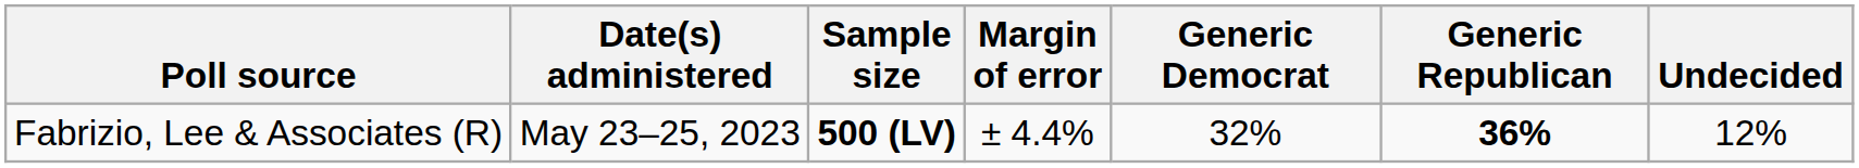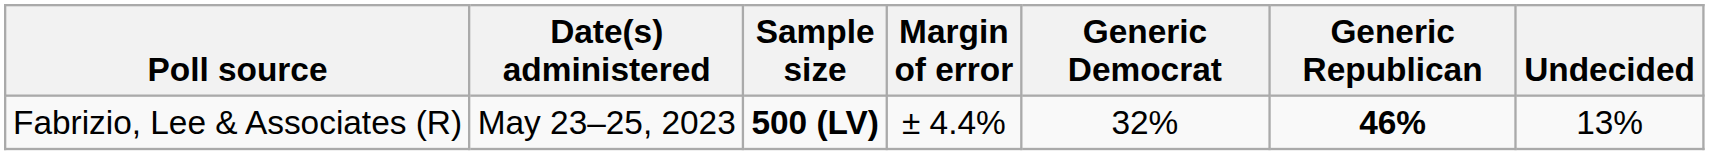 <table class="wikitable" style="font-size:90%;text-align:center;">
 <tr valign=bottom>
 <th>Poll source</th>
 <th>Date(s)<br>administered</th>
 <th>Sample<br>size</th>
 <th>Margin<br>of error</th>
 <th style="width:100px;">Generic<br>Democrat</th>
 <th style="width:100px;">Generic<br>Republican</th>
 <th>Undecided</th>
 </tr>
 <tr>
 <td style="text-align:left;">Fabrizio, Lee & Associates (R)</td>
 <td>May 23–25, 2023</td>
 <td><strong>500 (LV)</strong></td>
 <td>± 4.4%</td>
 <td>32%</td>
-<td><strong>36%</strong></td>
-<td>12%</td>
+<td><strong>46%</strong></td>
+<td>13%</td>
 </tr>
 </table>
